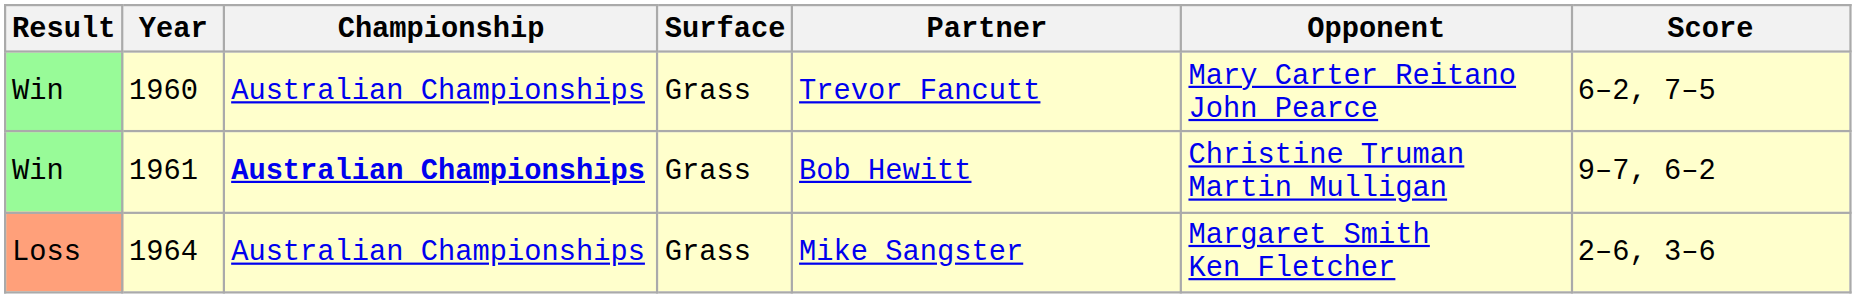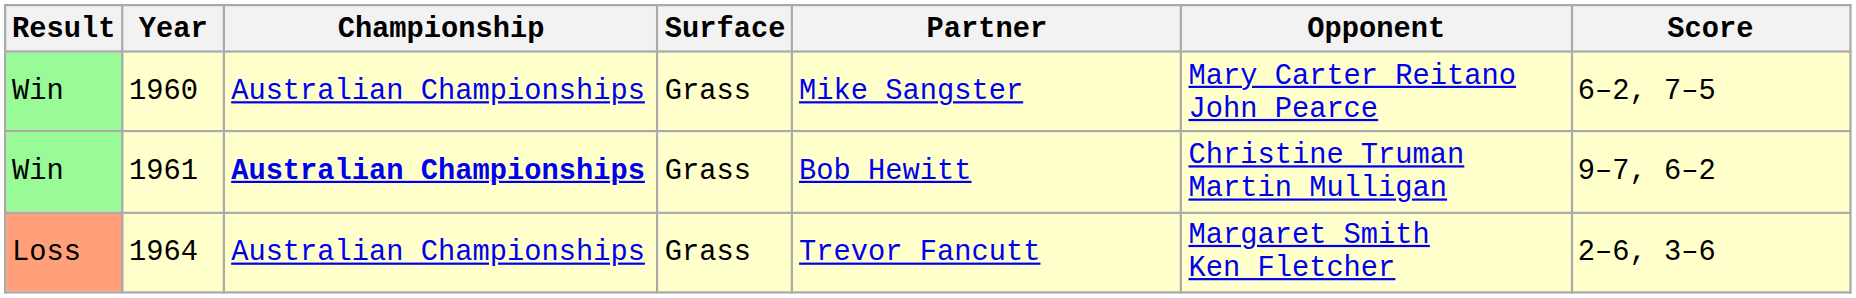 <table class="sortable wikitable">
 <tr>
 <th style="width:40px">Result</th>
 <th style="width:40px">Year</th>
 <th style="width:190px">Championship</th>
 <th style="width:50px">Surface</th>
 <th style="width:170px">Partner</th>
 <th style="width:170px">Opponent</th>
 <th style="width:120px" class="unsortable">Score</th>
 </tr>
 <tr style="background:#ffffcc;">
 <td style="background:#98fb98;">Win</td>
 <td>1960</td>
 <td><a href='#'>Australian Championships</a></td>
 <td>Grass</td>
-<td> <a href='#'>Trevor Fancutt</a></td>
+<td> <a href='#'>Mike Sangster</a></td>
 <td> <a href='#'>Mary Carter Reitano</a>  <br>  <a href='#'>John Pearce</a></td>
 <td>6–2, 7–5</td>
 </tr>
 <tr style="background:#ffffcc;">
 <td style="background:#98fb98;">Win</td>
 <td>1961</td>
 <td><strong><a href='#'>Australian Championships</a></strong></td>
 <td>Grass</td>
 <td> <a href='#'>Bob Hewitt</a></td>
 <td> <a href='#'>Christine Truman</a><br> <a href='#'>Martin Mulligan</a></td>
 <td>9–7, 6–2</td>
 </tr>
 <tr style="background:#ffffcc;">
 <td style="background:#ffa07a;">Loss</td>
 <td>1964</td>
 <td><a href='#'>Australian Championships</a></td>
 <td>Grass</td>
-<td> <a href='#'>Mike Sangster</a></td>
+<td> <a href='#'>Trevor Fancutt</a></td>
 <td> <a href='#'>Margaret Smith</a> <br>  <a href='#'>Ken Fletcher</a></td>
 <td>2–6, 3–6</td>
 </tr>
 </table>
